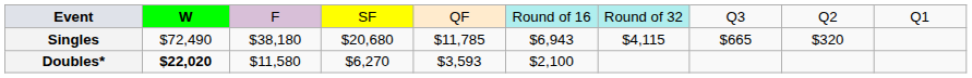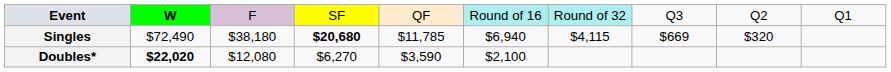 <table class=wikitable style=font-size:90%;text-align:center>
 <tr>
 <td style="width:130px; background:#dfe2e9;"><strong>Event</strong></td>
 <td style="width:80px; background:lime;"><strong>W</strong></td>
 <td style="width:85px; background:thistle;">F</td>
 <td style="width:85px; background:#ff0;">SF</td>
 <td style="width:85px; background:#ffebcd;">QF</td>
 <td style="width:85px; background:#afeeee;">Round of 16</td>
 <td style="width:85px; background:#afeeee;">Round of 32</td>
 <td width=85>Q3</td>
 <td width=85>Q2</td>
 <td width=85>Q1</td>
 </tr>
 <tr>
 <td style="background:#f3f3f3;"><strong>Singles</strong></td>
 <td>$72,490</td>
 <td>$38,180</td>
-<td>$20,680</td>
+<td><strong>$20,680</strong></td>
 <td>$11,785</td>
-<td>$6,943</td>
+<td>$6,940</td>
 <td>$4,115</td>
-<td>$665</td>
+<td>$669</td>
 <td>$320</td>
 <td></td>
 </tr>
 <tr>
 <td style="background:#f3f3f3;"><strong>Doubles*</strong></td>
 <td><strong>$22,020</strong></td>
-<td>$11,580</td>
+<td>$12,080</td>
 <td>$6,270</td>
-<td>$3,593</td>
+<td>$3,590</td>
 <td>$2,100</td>
 <td></td>
 <td></td>
 <td></td>
 <td></td>
 </tr>
 </table>
